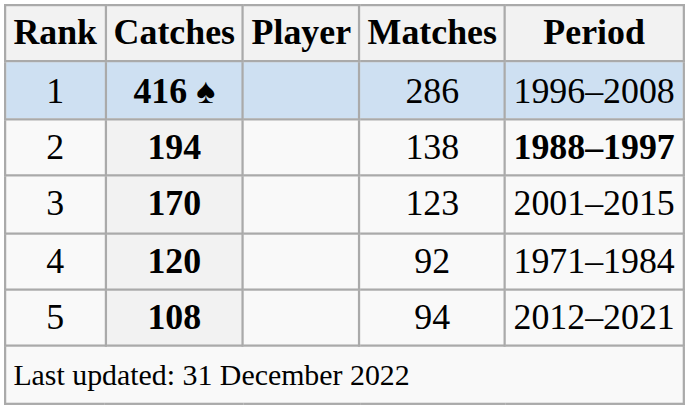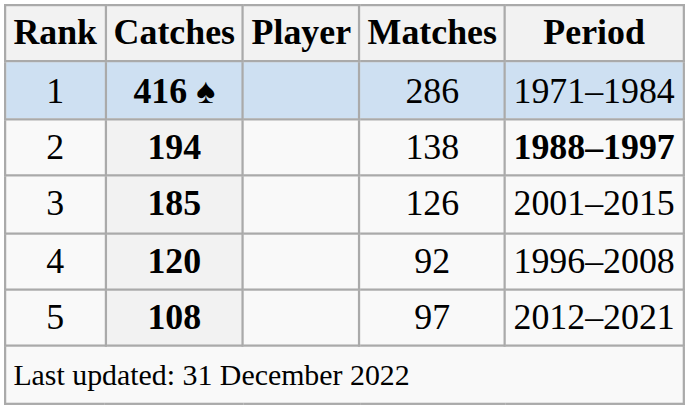 <table class="wikitable plainrowheaders sortable">
 <tr>
 <th scope=col>Rank</th>
 <th scope=col>Catches</th>
 <th scope=col>Player</th>
 <th scope=col>Matches</th>
 <th scope=col>Period</th>
 </tr>
 <tr bgcolor=#cee0f2>
 <td align=center>1</td>
 <th scope=row style="background:#cee0f2; text-align:center;">416 ♠</th>
 <td></td>
 <td align=center>286</td>
-<td>1996–2008</td>
+<td>1971–1984</td>
 </tr>
 <tr>
 <td align=center>2</td>
 <th scope=row style=text-align:center;>194</th>
 <td></td>
 <td align=center>138</td>
 <td><strong>1988–1997</strong></td>
 </tr>
 <tr>
 <td align=center>3</td>
-<th scope=row style=text-align:center;>170</th>
+<th scope=row style=text-align:center;>185</th>
 <td></td>
-<td align=center>123</td>
+<td align=center>126</td>
 <td>2001–2015</td>
 </tr>
 <tr>
 <td align=center>4</td>
 <th scope=row style=text-align:center;>120</th>
 <td></td>
 <td align=center>92</td>
-<td>1971–1984</td>
+<td>1996–2008</td>
 </tr>
 <tr>
 <td align=center>5</td>
 <th scope=row style=text-align:center;>108</th>
 <td></td>
-<td align=center>94</td>
+<td align=center>97</td>
 <td>2012–2021</td>
 </tr>
 <tr class=sortbottom>
 <td colspan=5><small>Last updated: 31 December 2022</small></td>
 </tr>
 </table>
